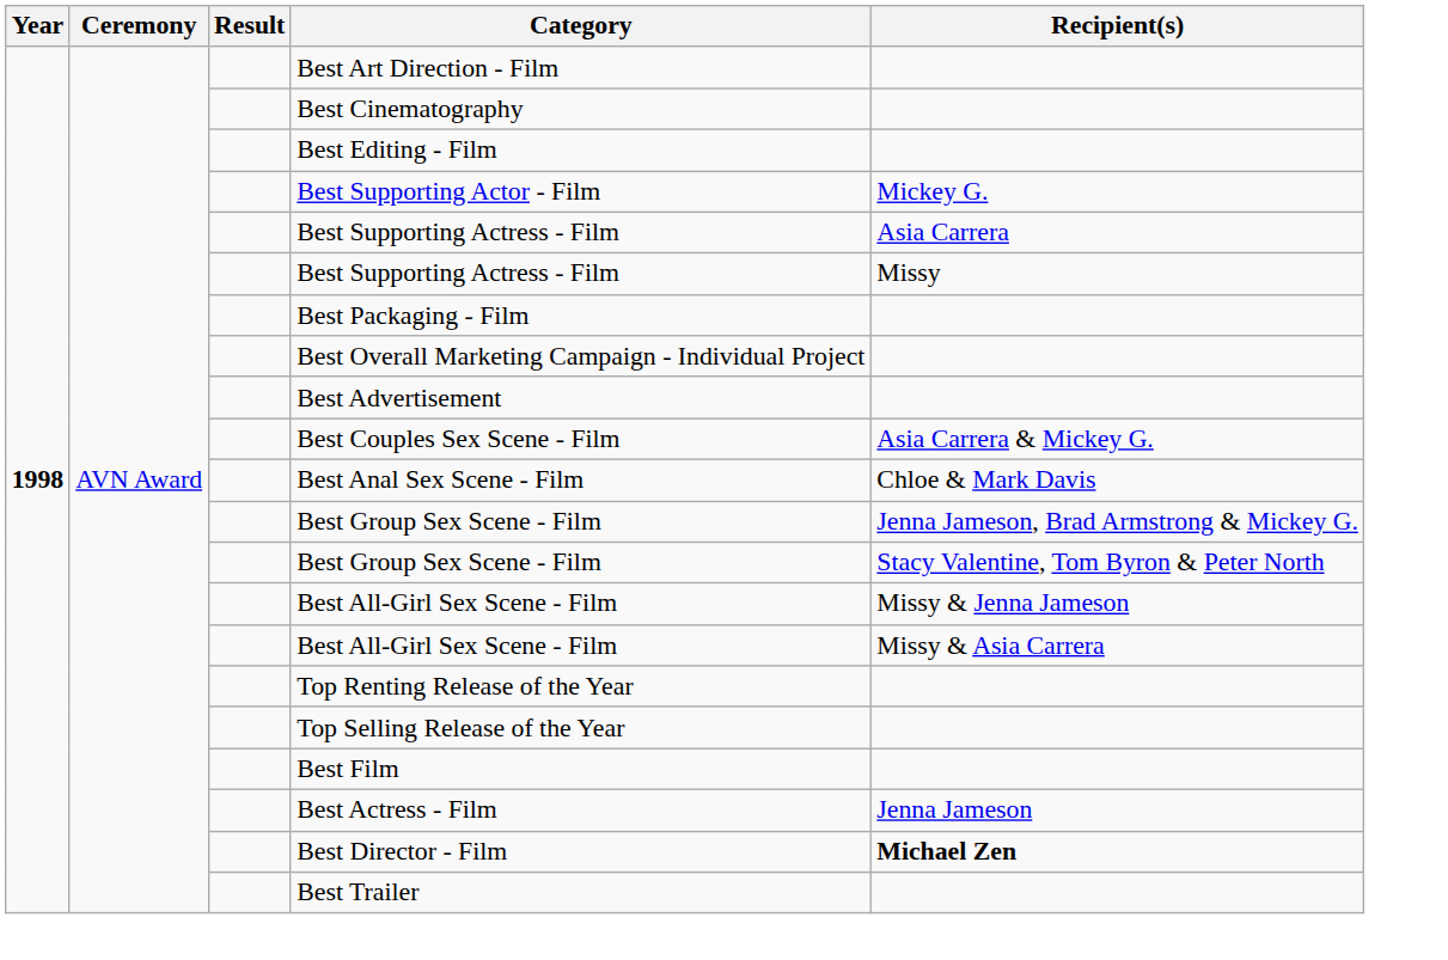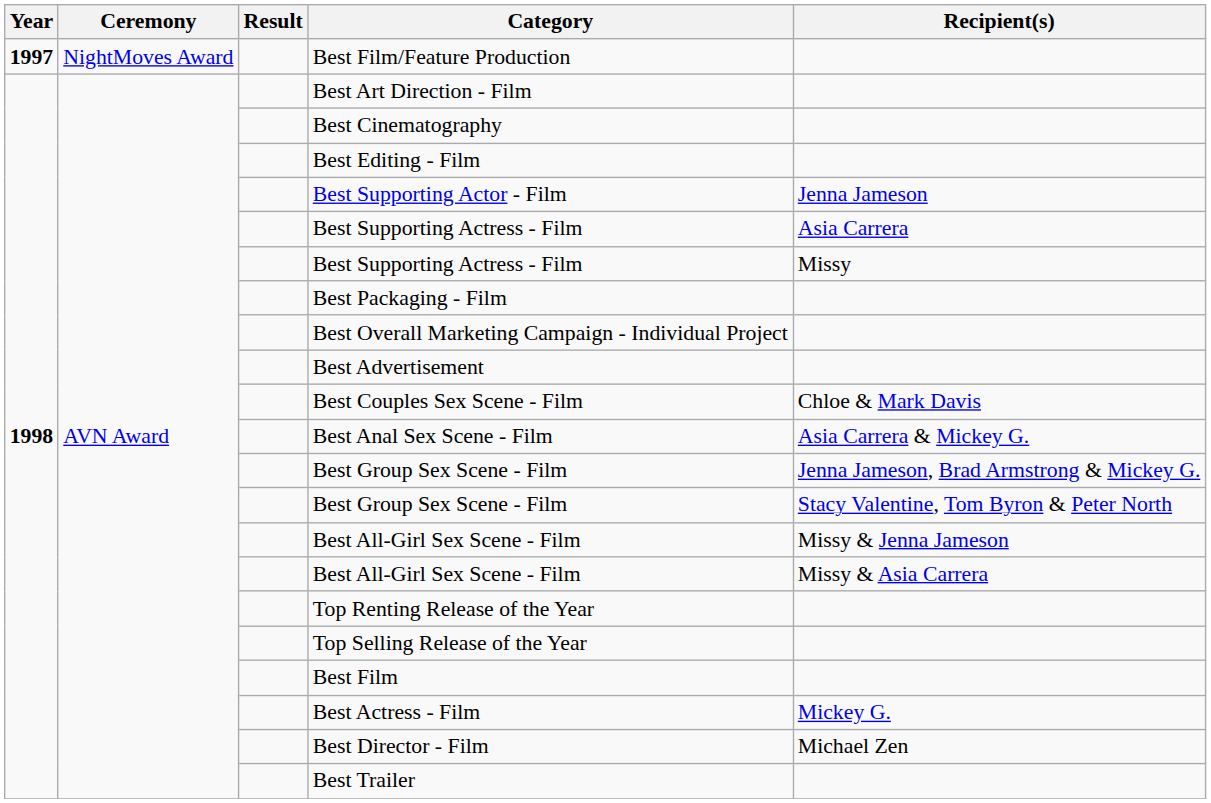 <table class="wikitable">
 <tr>
 <th>Year</th>
 <th>Ceremony</th>
 <th>Result</th>
 <th>Category</th>
 <th>Recipient(s)</th>
+</tr>
+<tr>
+<td><strong>1997</strong></td>
+<td><a href='#'>NightMoves Award</a></td>
+<td></td>
+<td>Best Film/Feature Production</td>
+<td></td>
 </tr>
 <tr>
 <td rowspan="21"><strong>1998</strong></td>
 <td rowspan="21"><a href='#'>AVN Award</a></td>
 <td></td>
 <td>Best Art Direction - Film</td>
 <td></td>
 </tr>
 <tr>
 <td></td>
 <td>Best Cinematography</td>
 <td></td>
 </tr>
 <tr>
 <td></td>
 <td>Best Editing - Film</td>
 <td></td>
 </tr>
 <tr>
 <td></td>
 <td><a href='#'>Best Supporting Actor</a> - Film</td>
-<td><a href='#'>Mickey G.</a></td>
+<td><a href='#'>Jenna Jameson</a></td>
 </tr>
 <tr>
 <td></td>
 <td>Best Supporting Actress - Film</td>
 <td><a href='#'>Asia Carrera</a></td>
 </tr>
 <tr>
 <td></td>
 <td>Best Supporting Actress - Film</td>
 <td>Missy</td>
 </tr>
 <tr>
 <td></td>
 <td>Best Packaging - Film</td>
 <td></td>
 </tr>
 <tr>
 <td></td>
 <td>Best Overall Marketing Campaign - Individual Project</td>
 <td></td>
 </tr>
 <tr>
 <td></td>
 <td>Best Advertisement</td>
 <td></td>
 </tr>
 <tr>
 <td></td>
 <td>Best Couples Sex Scene - Film</td>
-<td><a href='#'>Asia Carrera</a> & <a href='#'>Mickey G.</a></td>
+<td>Chloe & <a href='#'>Mark Davis</a></td>
 </tr>
 <tr>
 <td></td>
 <td>Best Anal Sex Scene - Film</td>
-<td>Chloe & <a href='#'>Mark Davis</a></td>
+<td><a href='#'>Asia Carrera</a> & <a href='#'>Mickey G.</a></td>
 </tr>
 <tr>
 <td></td>
 <td>Best Group Sex Scene - Film</td>
 <td><a href='#'>Jenna Jameson</a>, <a href='#'>Brad Armstrong</a> & <a href='#'>Mickey G.</a></td>
 </tr>
 <tr>
 <td></td>
 <td>Best Group Sex Scene - Film</td>
 <td><a href='#'>Stacy Valentine</a>, <a href='#'>Tom Byron</a> & <a href='#'>Peter North</a></td>
 </tr>
 <tr>
 <td></td>
 <td>Best All-Girl Sex Scene - Film</td>
 <td>Missy & <a href='#'>Jenna Jameson</a></td>
 </tr>
 <tr>
 <td></td>
 <td>Best All-Girl Sex Scene - Film</td>
 <td>Missy & <a href='#'>Asia Carrera</a></td>
 </tr>
 <tr>
 <td></td>
 <td>Top Renting Release of the Year</td>
 <td></td>
 </tr>
 <tr>
 <td></td>
 <td>Top Selling Release of the Year</td>
 <td></td>
 </tr>
 <tr>
 <td></td>
 <td>Best Film</td>
 <td></td>
 </tr>
 <tr>
 <td></td>
 <td>Best Actress - Film</td>
-<td><a href='#'>Jenna Jameson</a></td>
+<td><a href='#'>Mickey G.</a></td>
 </tr>
 <tr>
 <td></td>
 <td>Best Director - Film</td>
-<td><strong>Michael Zen</strong></td>
+<td>Michael Zen</td>
 </tr>
 <tr>
 <td></td>
 <td>Best Trailer</td>
 <td></td>
 </tr>
 </table>
